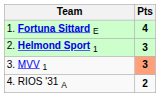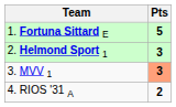 <table class="wikitable" style="text-align:center; float:left; margin-right:1em">
 <tr>
 <th style="width:200px">Team</th>
 <th width=20>Pts</th>
 </tr>
 <tr bgcolor=ccffcc>
 <td align=left>1. <strong><a href='#'>Fortuna Sittard</a></strong> <sub>E</sub></td>
-<td><strong>4</strong></td>
+<td><strong>5</strong></td>
 </tr>
 <tr bgcolor=ccffcc>
 <td align=left>2. <strong><a href='#'>Helmond Sport</a></strong> <sub>1</sub></td>
 <td><strong>3</strong></td>
 </tr>
 <tr>
 <td align=left>3. <a href='#'>MVV</a> <sub>1</sub></td>
 <td style="background: lightsalmon;"><strong>3</strong></td>
 </tr>
 <tr>
 <td align=left>4. RIOS '31 <sub>A</sub></td>
 <td><strong>2</strong></td>
 </tr>
 </table>
